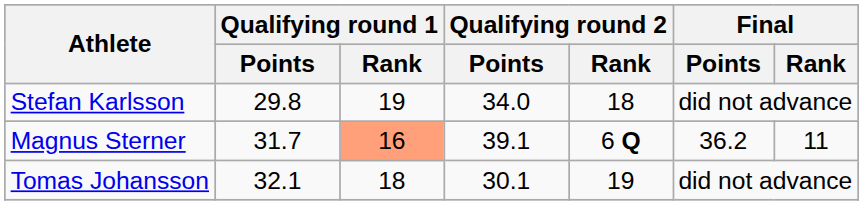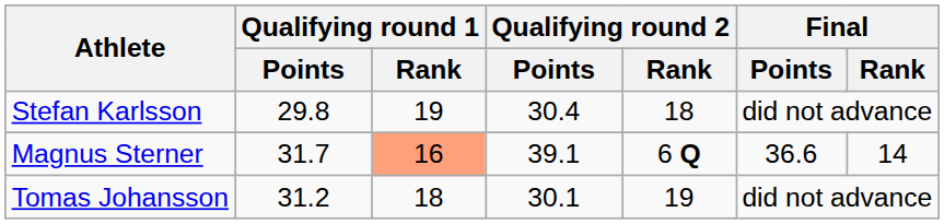 <table class="wikitable" style="font-size:90%">
 <tr>
 <th rowspan="2">Athlete</th>
 <th colspan="2">Qualifying round 1</th>
 <th colspan="2">Qualifying round 2</th>
 <th colspan="2">Final</th>
 </tr>
 <tr>
 <th>Points</th>
 <th>Rank</th>
 <th>Points</th>
 <th>Rank</th>
 <th>Points</th>
 <th>Rank</th>
 </tr>
 <tr>
 <td><a href='#'>Stefan Karlsson</a></td>
 <td align="center">29.8</td>
 <td align="center">19</td>
-<td align="center">34.0</td>
+<td align="center">30.4</td>
 <td align="center">18</td>
 <td colspan="2">did not advance</td>
 </tr>
 <tr>
 <td><a href='#'>Magnus Sterner</a></td>
 <td align="center">31.7</td>
 <td align="center" style="background: lightsalmon;">16</td>
 <td align="center">39.1</td>
 <td align="center">6 <strong>Q</strong></td>
-<td align="center">36.2</td>
-<td align="center">11</td>
+<td align="center">36.6</td>
+<td align="center">14</td>
 </tr>
 <tr>
 <td><a href='#'>Tomas Johansson</a></td>
-<td align="center">32.1</td>
+<td align="center">31.2</td>
 <td align="center">18</td>
 <td align="center">30.1</td>
 <td align="center">19</td>
 <td colspan="2">did not advance</td>
 </tr>
 </table>
